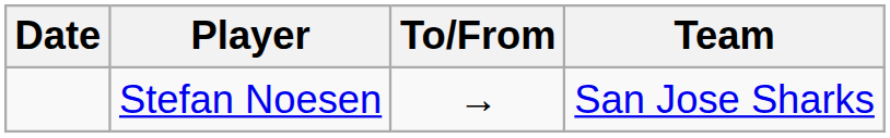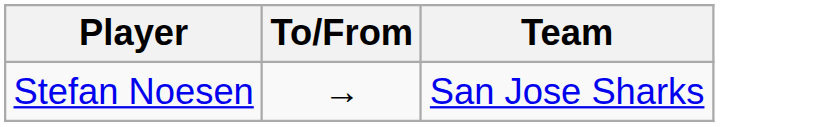 <table class="wikitable">
 <tr>
-<th>Date</th>
 <th>Player</th>
 <th>To/From</th>
 <th>Team</th>
 </tr>
 <tr>
-<td></td>
 <td><a href='#'>Stefan Noesen</a></td>
 <td align=center>→</td>
 <td><a href='#'>San Jose Sharks</a></td>
 </tr>
 </table>
